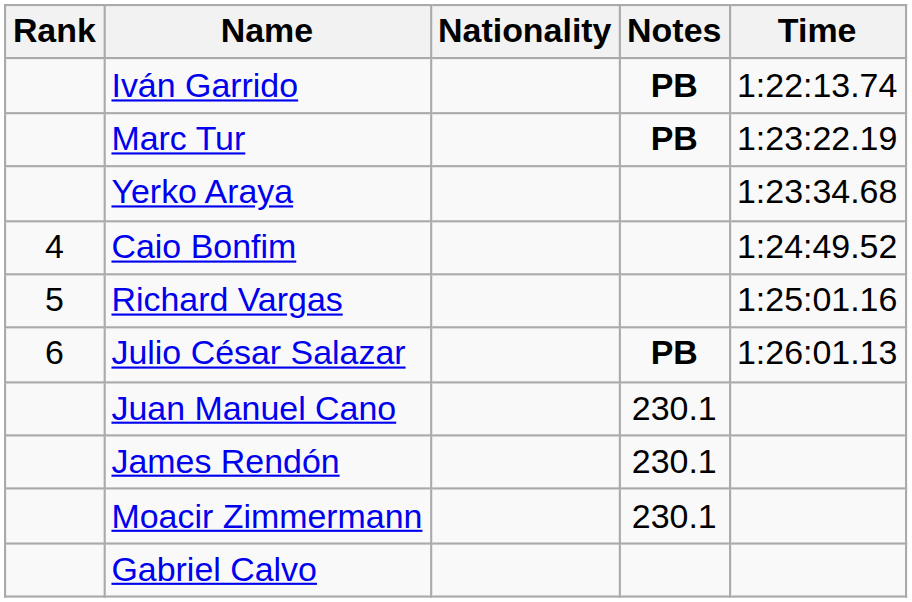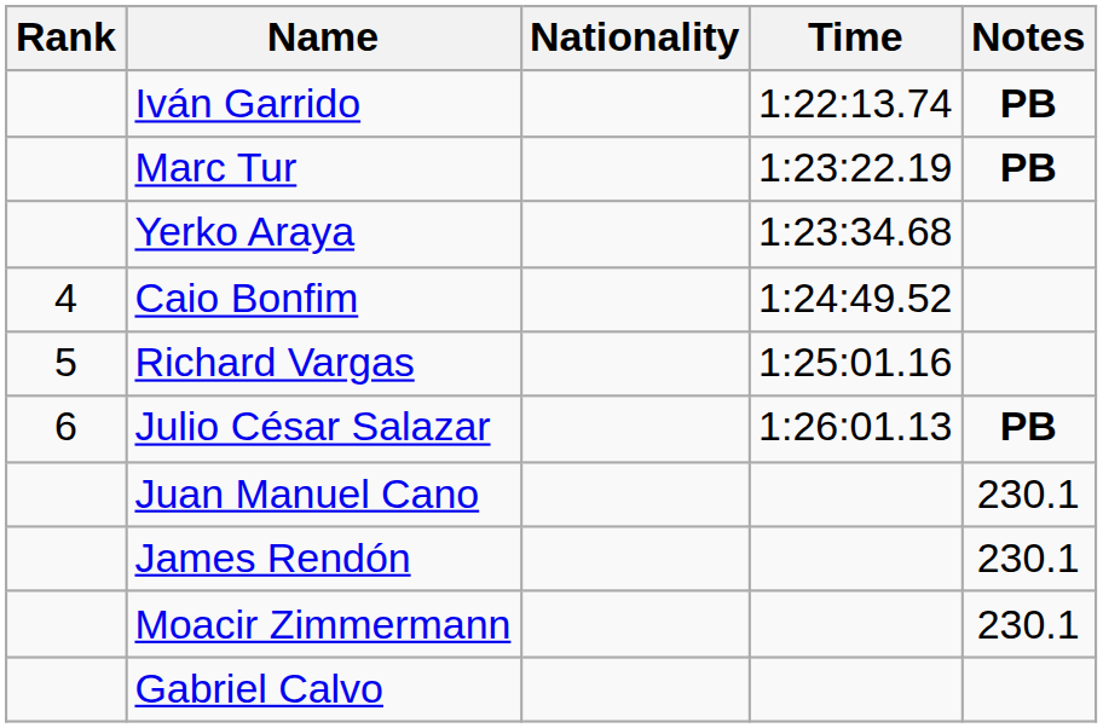 <table class="wikitable sortable" style="text-align:center">
 <tr>
 <th>Rank</th>
 <th>Name</th>
 <th>Nationality</th>
+<th>Time</th>
 <th>Notes</th>
-<th>Time</th>
 </tr>
 <tr>
 <td></td>
 <td align=left><a href='#'>Iván Garrido</a></td>
 <td align=left></td>
+<td>1:22:13.74</td>
 <td><strong>PB</strong></td>
-<td>1:22:13.74</td>
 </tr>
 <tr>
 <td></td>
 <td align=left><a href='#'>Marc Tur</a></td>
 <td align=left></td>
+<td>1:23:22.19</td>
 <td><strong>PB</strong></td>
-<td>1:23:22.19</td>
 </tr>
 <tr>
 <td></td>
 <td align=left><a href='#'>Yerko Araya</a></td>
 <td align=left></td>
+<td>1:23:34.68</td>
 <td></td>
-<td>1:23:34.68</td>
 </tr>
 <tr>
 <td>4</td>
 <td align=left><a href='#'>Caio Bonfim</a></td>
 <td align=left></td>
+<td>1:24:49.52</td>
 <td></td>
-<td>1:24:49.52</td>
 </tr>
 <tr>
 <td>5</td>
 <td align=left><a href='#'>Richard Vargas</a></td>
 <td align=left></td>
+<td>1:25:01.16</td>
 <td></td>
-<td>1:25:01.16</td>
 </tr>
 <tr>
 <td>6</td>
 <td align=left><a href='#'>Julio César Salazar</a></td>
 <td align=left></td>
+<td>1:26:01.13</td>
 <td><strong>PB</strong></td>
-<td>1:26:01.13</td>
 </tr>
 <tr>
 <td></td>
 <td align=left><a href='#'>Juan Manuel Cano</a></td>
 <td align=left></td>
+<td></td>
 <td>230.1</td>
-<td></td>
 </tr>
 <tr>
 <td></td>
 <td align=left><a href='#'>James Rendón</a></td>
 <td align=left></td>
+<td></td>
 <td>230.1</td>
-<td></td>
 </tr>
 <tr>
 <td></td>
 <td align=left><a href='#'>Moacir Zimmermann</a></td>
 <td align=left></td>
+<td></td>
 <td>230.1</td>
-<td></td>
 </tr>
 <tr>
 <td></td>
 <td align=left><a href='#'>Gabriel Calvo</a></td>
 <td align=left></td>
 <td></td>
 <td></td>
 </tr>
 </table>
